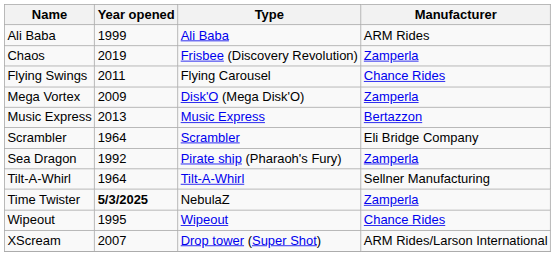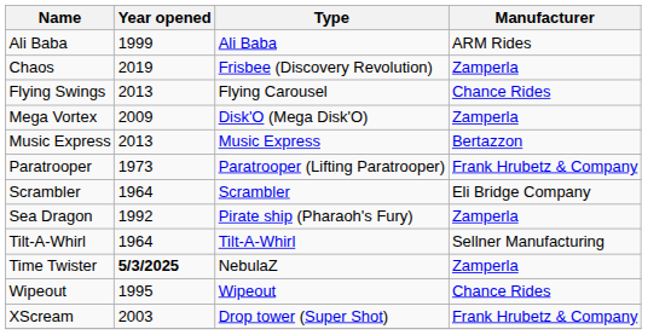 <table class="wikitable sortable">
 <tr>
 <th>Name</th>
 <th>Year opened</th>
 <th>Type</th>
 <th>Manufacturer</th>
 </tr>
 <tr>
 <td>Ali Baba</td>
 <td>1999</td>
 <td><a href='#'>Ali Baba</a></td>
 <td>ARM Rides</td>
 </tr>
 <tr>
 <td>Chaos</td>
 <td>2019</td>
 <td><a href='#'>Frisbee</a> (Discovery Revolution)</td>
 <td><a href='#'>Zamperla</a></td>
 </tr>
 <tr>
 <td>Flying Swings</td>
-<td>2011</td>
+<td>2013</td>
 <td>Flying Carousel</td>
 <td><a href='#'>Chance Rides</a></td>
 </tr>
 <tr>
 <td>Mega Vortex</td>
 <td>2009</td>
 <td><a href='#'>Disk'O</a> (Mega Disk'O)</td>
 <td><a href='#'>Zamperla</a></td>
 </tr>
 <tr>
 <td>Music Express</td>
 <td>2013</td>
 <td><a href='#'>Music Express</a></td>
 <td><a href='#'>Bertazzon</a></td>
+</tr>
+<tr>
+<td>Paratrooper</td>
+<td>1973</td>
+<td><a href='#'>Paratrooper</a> (Lifting Paratrooper)</td>
+<td><a href='#'>Frank Hrubetz & Company</a></td>
 </tr>
 <tr>
 <td>Scrambler</td>
 <td>1964</td>
 <td><a href='#'>Scrambler</a></td>
 <td>Eli Bridge Company</td>
 </tr>
 <tr>
 <td>Sea Dragon</td>
 <td>1992</td>
 <td><a href='#'>Pirate ship</a> (Pharaoh's Fury)</td>
 <td><a href='#'>Zamperla</a></td>
 </tr>
 <tr>
 <td>Tilt-A-Whirl</td>
 <td>1964</td>
 <td><a href='#'>Tilt-A-Whirl</a></td>
 <td>Sellner Manufacturing</td>
 </tr>
 <tr>
 <td>Time Twister</td>
 <td><strong>5/3/2025</strong></td>
 <td>NebulaZ</td>
 <td><a href='#'>Zamperla</a></td>
 </tr>
 <tr>
 <td>Wipeout</td>
 <td>1995</td>
 <td><a href='#'>Wipeout</a></td>
 <td><a href='#'>Chance Rides</a></td>
 </tr>
 <tr>
 <td>XScream</td>
-<td>2007</td>
+<td>2003</td>
 <td><a href='#'>Drop tower</a> (<a href='#'>Super Shot</a>)</td>
-<td>ARM Rides/Larson International</td>
+<td><a href='#'>Frank Hrubetz & Company</a></td>
 </tr>
 <tr>
 </tr>
 </table>
